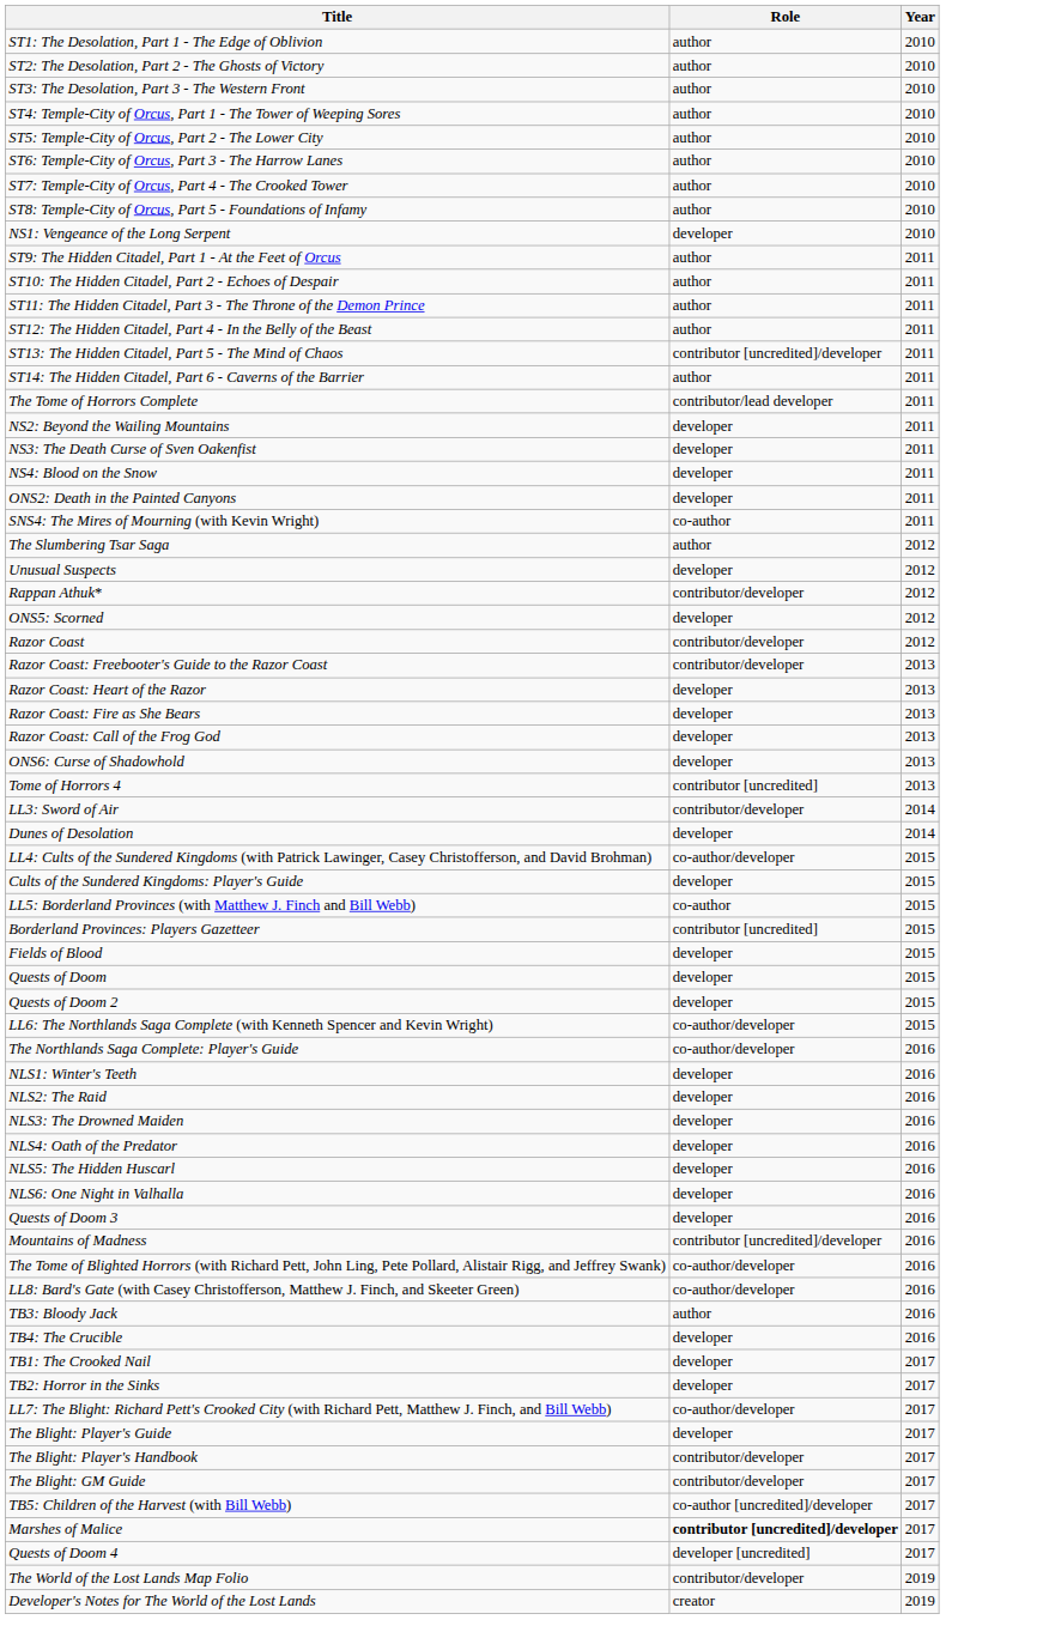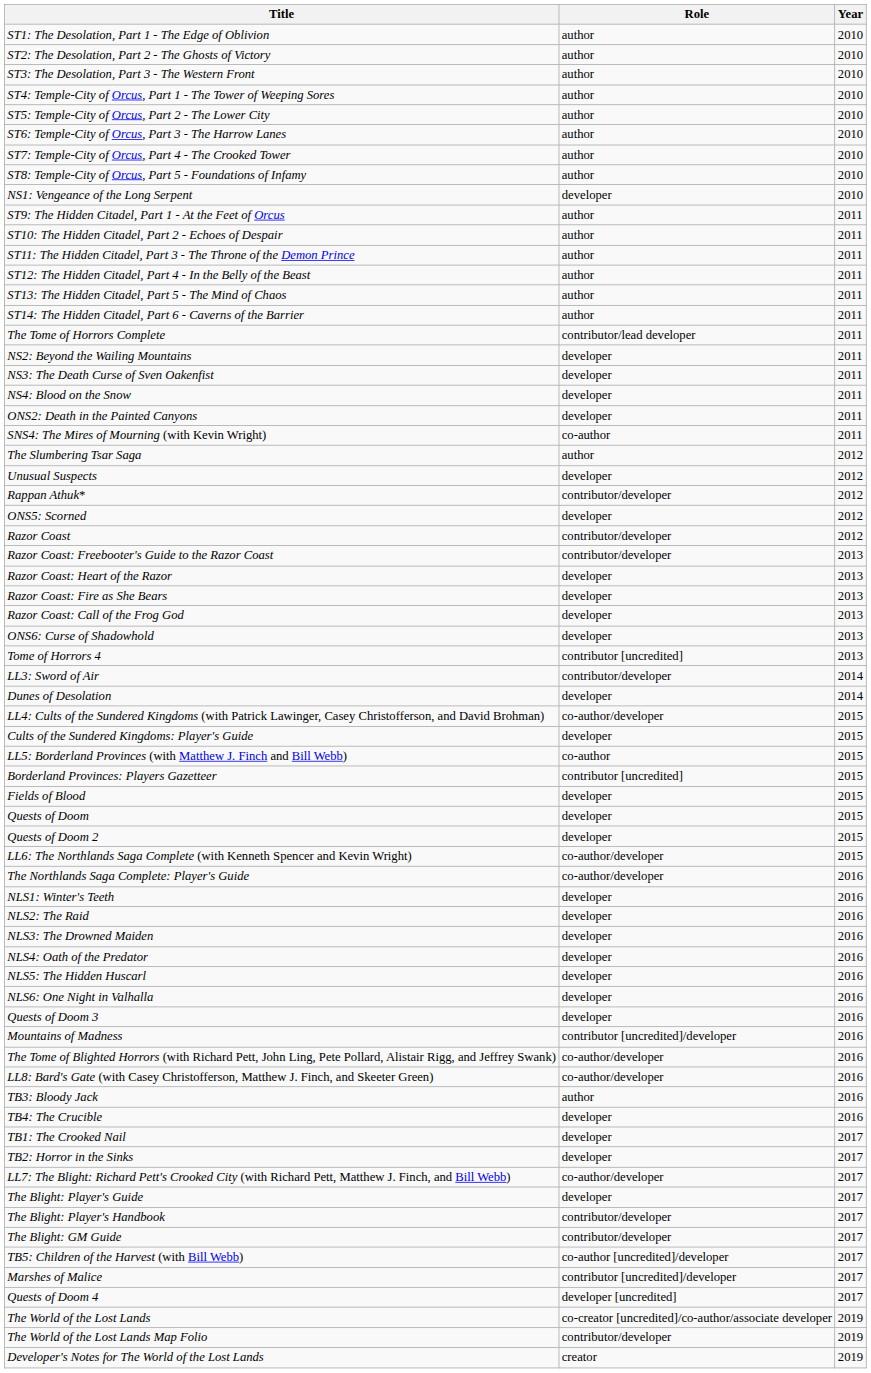 <table class="wikitable">
 <tr>
 <th>Title</th>
 <th>Role</th>
 <th>Year</th>
 </tr>
 <tr>
 <td><em>ST1: The Desolation, Part 1 - The Edge of Oblivion</em></td>
 <td>author</td>
 <td>2010</td>
 </tr>
 <tr>
 <td><em>ST2: The Desolation, Part 2 - The Ghosts of Victory</em></td>
 <td>author</td>
 <td>2010</td>
 </tr>
 <tr>
 <td><em>ST3: The Desolation, Part 3 - The Western Front</em></td>
 <td>author</td>
 <td>2010</td>
 </tr>
 <tr>
 <td><em>ST4: Temple-City of <a href='#'>Orcus</a>, Part 1 - The Tower of Weeping Sores</em></td>
 <td>author</td>
 <td>2010</td>
 </tr>
 <tr>
 <td><em>ST5: Temple-City of <a href='#'>Orcus</a>, Part 2 - The Lower City</em></td>
 <td>author</td>
 <td>2010</td>
 </tr>
 <tr>
 <td><em>ST6: Temple-City of <a href='#'>Orcus</a>, Part 3 - The Harrow Lanes</em></td>
 <td>author</td>
 <td>2010</td>
 </tr>
 <tr>
 <td><em>ST7: Temple-City of <a href='#'>Orcus</a>, Part 4 - The Crooked Tower</em></td>
 <td>author</td>
 <td>2010</td>
 </tr>
 <tr>
 <td><em>ST8: Temple-City of <a href='#'>Orcus</a>, Part 5 - Foundations of Infamy</em></td>
 <td>author</td>
 <td>2010</td>
 </tr>
 <tr>
 <td><em>NS1: Vengeance of the Long Serpent</em></td>
 <td>developer</td>
 <td>2010</td>
 </tr>
 <tr>
 <td><em>ST9: The Hidden Citadel, Part 1 - At the Feet of <a href='#'>Orcus</a></em></td>
 <td>author</td>
 <td>2011</td>
 </tr>
 <tr>
 <td><em>ST10: The Hidden Citadel, Part 2 - Echoes of Despair</em></td>
 <td>author</td>
 <td>2011</td>
 </tr>
 <tr>
 <td><em>ST11: The Hidden Citadel, Part 3 - The Throne of the <a href='#'>Demon Prince</a></em></td>
 <td>author</td>
 <td>2011</td>
 </tr>
 <tr>
 <td><em>ST12: The Hidden Citadel, Part 4 - In the Belly of the Beast</em></td>
 <td>author</td>
 <td>2011</td>
 </tr>
 <tr>
 <td><em>ST13: The Hidden Citadel, Part 5 - The Mind of Chaos</em></td>
-<td>contributor [uncredited]/developer</td>
+<td>author</td>
 <td>2011</td>
 </tr>
 <tr>
 <td><em>ST14: The Hidden Citadel, Part 6 - Caverns of the Barrier</em></td>
 <td>author</td>
 <td>2011</td>
 </tr>
 <tr>
 <td><em>The Tome of Horrors Complete</em></td>
 <td>contributor/lead developer</td>
 <td>2011</td>
 </tr>
 <tr>
 <td><em>NS2: Beyond the Wailing Mountains</em></td>
 <td>developer</td>
 <td>2011</td>
 </tr>
 <tr>
 <td><em>NS3: The Death Curse of Sven Oakenfist</em></td>
 <td>developer</td>
 <td>2011</td>
 </tr>
 <tr>
 <td><em>NS4: Blood on the Snow</em></td>
 <td>developer</td>
 <td>2011</td>
 </tr>
 <tr>
 <td><em>ONS2: Death in the Painted Canyons</em></td>
 <td>developer</td>
 <td>2011</td>
 </tr>
 <tr>
 <td><em>SNS4: The Mires of Mourning</em> (with Kevin Wright) </td>
 <td>co-author</td>
 <td>2011</td>
 </tr>
 <tr>
 <td><em>The Slumbering Tsar Saga</em></td>
 <td>author</td>
 <td>2012</td>
 </tr>
 <tr>
 <td><em>Unusual Suspects</em></td>
 <td>developer</td>
 <td>2012</td>
 </tr>
 <tr>
 <td><em>Rappan Athuk</em>*</td>
 <td>contributor/developer</td>
 <td>2012</td>
 </tr>
 <tr>
 <td><em>ONS5: Scorned</em></td>
 <td>developer</td>
 <td>2012</td>
 </tr>
 <tr>
 <td><em>Razor Coast</em></td>
 <td>contributor/developer</td>
 <td>2012</td>
 </tr>
 <tr>
 <td><em>Razor Coast: Freebooter's Guide to the Razor Coast</em></td>
 <td>contributor/developer</td>
 <td>2013</td>
 </tr>
 <tr>
 <td><em>Razor Coast: Heart of the Razor</em></td>
 <td>developer</td>
 <td>2013</td>
 </tr>
 <tr>
 <td><em>Razor Coast: Fire as She Bears</em></td>
 <td>developer</td>
 <td>2013</td>
 </tr>
 <tr>
 <td><em>Razor Coast: Call of the Frog God</em></td>
 <td>developer</td>
 <td>2013</td>
 </tr>
 <tr>
 <td><em>ONS6: Curse of Shadowhold</em></td>
 <td>developer</td>
 <td>2013</td>
 </tr>
 <tr>
 <td><em>Tome of Horrors 4</em></td>
 <td>contributor [uncredited]</td>
 <td>2013</td>
 </tr>
 <tr>
 <td><em>LL3: Sword of Air</em></td>
 <td>contributor/developer</td>
 <td>2014</td>
 </tr>
 <tr>
 <td><em>Dunes of Desolation</em></td>
 <td>developer</td>
 <td>2014</td>
 </tr>
 <tr>
 <td><em>LL4: Cults of the Sundered Kingdoms</em> (with Patrick Lawinger, Casey Christofferson, and David Brohman) </td>
 <td>co-author/developer</td>
 <td>2015</td>
 </tr>
 <tr>
 <td><em>Cults of the Sundered Kingdoms: Player's Guide</em></td>
 <td>developer</td>
 <td>2015</td>
 </tr>
 <tr>
 <td><em>LL5: Borderland Provinces</em> (with <a href='#'>Matthew J. Finch</a> and <a href='#'>Bill Webb</a>) </td>
 <td>co-author</td>
 <td>2015</td>
 </tr>
 <tr>
 <td><em>Borderland Provinces: Players Gazetteer</em></td>
 <td>contributor [uncredited]</td>
 <td>2015</td>
 </tr>
 <tr>
 <td><em>Fields of Blood</em></td>
 <td>developer</td>
 <td>2015</td>
 </tr>
 <tr>
 <td><em>Quests of Doom</em></td>
 <td>developer</td>
 <td>2015</td>
 </tr>
 <tr>
 <td><em>Quests of Doom 2</em></td>
 <td>developer</td>
 <td>2015</td>
 </tr>
 <tr>
 <td><em>LL6: The Northlands Saga Complete</em> (with Kenneth Spencer and Kevin Wright)</td>
 <td>co-author/developer</td>
 <td>2015</td>
 </tr>
 <tr>
 <td><em>The Northlands Saga Complete: Player's Guide</em></td>
 <td>co-author/developer</td>
 <td>2016</td>
 </tr>
 <tr>
 <td><em>NLS1: Winter's Teeth</em></td>
 <td>developer</td>
 <td>2016</td>
 </tr>
 <tr>
 <td><em>NLS2: The Raid</em></td>
 <td>developer</td>
 <td>2016</td>
 </tr>
 <tr>
 <td><em>NLS3: The Drowned Maiden</em></td>
 <td>developer</td>
 <td>2016</td>
 </tr>
 <tr>
 <td><em>NLS4: Oath of the Predator</em></td>
 <td>developer</td>
 <td>2016</td>
 </tr>
 <tr>
 <td><em>NLS5: The Hidden Huscarl</em></td>
 <td>developer</td>
 <td>2016</td>
 </tr>
 <tr>
 <td><em>NLS6: One Night in Valhalla</em></td>
 <td>developer</td>
 <td>2016</td>
 </tr>
 <tr>
 <td><em>Quests of Doom 3</em></td>
 <td>developer</td>
 <td>2016</td>
 </tr>
 <tr>
 <td><em>Mountains of Madness</em></td>
 <td>contributor [uncredited]/developer</td>
 <td>2016</td>
 </tr>
 <tr>
 <td><em>The Tome of Blighted Horrors</em> (with Richard Pett, John Ling, Pete Pollard, Alistair Rigg, and Jeffrey Swank)</td>
 <td>co-author/developer</td>
 <td>2016</td>
 </tr>
 <tr>
 <td><em>LL8: Bard's Gate</em> (with Casey Christofferson, Matthew J. Finch, and Skeeter Green)</td>
 <td>co-author/developer</td>
 <td>2016</td>
 </tr>
 <tr>
 <td><em>TB3: Bloody Jack</em></td>
 <td>author</td>
 <td>2016</td>
 </tr>
 <tr>
 <td><em>TB4: The Crucible</em></td>
 <td>developer</td>
 <td>2016</td>
 </tr>
 <tr>
 <td><em>TB1: The Crooked Nail</em></td>
 <td>developer</td>
 <td>2017</td>
 </tr>
 <tr>
 <td><em>TB2: Horror in the Sinks</em></td>
 <td>developer</td>
 <td>2017</td>
 </tr>
 <tr>
 <td><em>LL7: The Blight: Richard Pett's Crooked City</em> (with Richard Pett, Matthew J. Finch, and <a href='#'>Bill Webb</a>)</td>
 <td>co-author/developer</td>
 <td>2017</td>
 </tr>
 <tr>
 <td><em>The Blight: Player's Guide</em></td>
 <td>developer</td>
 <td>2017</td>
 </tr>
 <tr>
 <td><em>The Blight: Player's Handbook</em></td>
 <td>contributor/developer</td>
 <td>2017</td>
 </tr>
 <tr>
 <td><em>The Blight: GM Guide</em></td>
 <td>contributor/developer</td>
 <td>2017</td>
 </tr>
 <tr>
 <td><em>TB5: Children of the Harvest</em> (with <a href='#'>Bill Webb</a>)</td>
 <td>co-author [uncredited]/developer</td>
 <td>2017</td>
 </tr>
 <tr>
 <td><em>Marshes of Malice</em></td>
-<td><strong>contributor [uncredited]/developer</strong></td>
+<td>contributor [uncredited]/developer</td>
 <td>2017</td>
 </tr>
 <tr>
 <td><em>Quests of Doom 4</em></td>
 <td>developer [uncredited]</td>
 <td>2017</td>
+</tr>
+<tr>
+<td><em>The World of the Lost Lands</em></td>
+<td>co-creator [uncredited]/co-author/associate developer</td>
+<td>2019</td>
 </tr>
 <tr>
 <td><em>The World of the Lost Lands Map Folio</em></td>
 <td>contributor/developer</td>
 <td>2019</td>
 </tr>
 <tr>
 <td><em>Developer's Notes for The World of the Lost Lands</em></td>
 <td>creator</td>
 <td>2019</td>
 </tr>
 </table>
